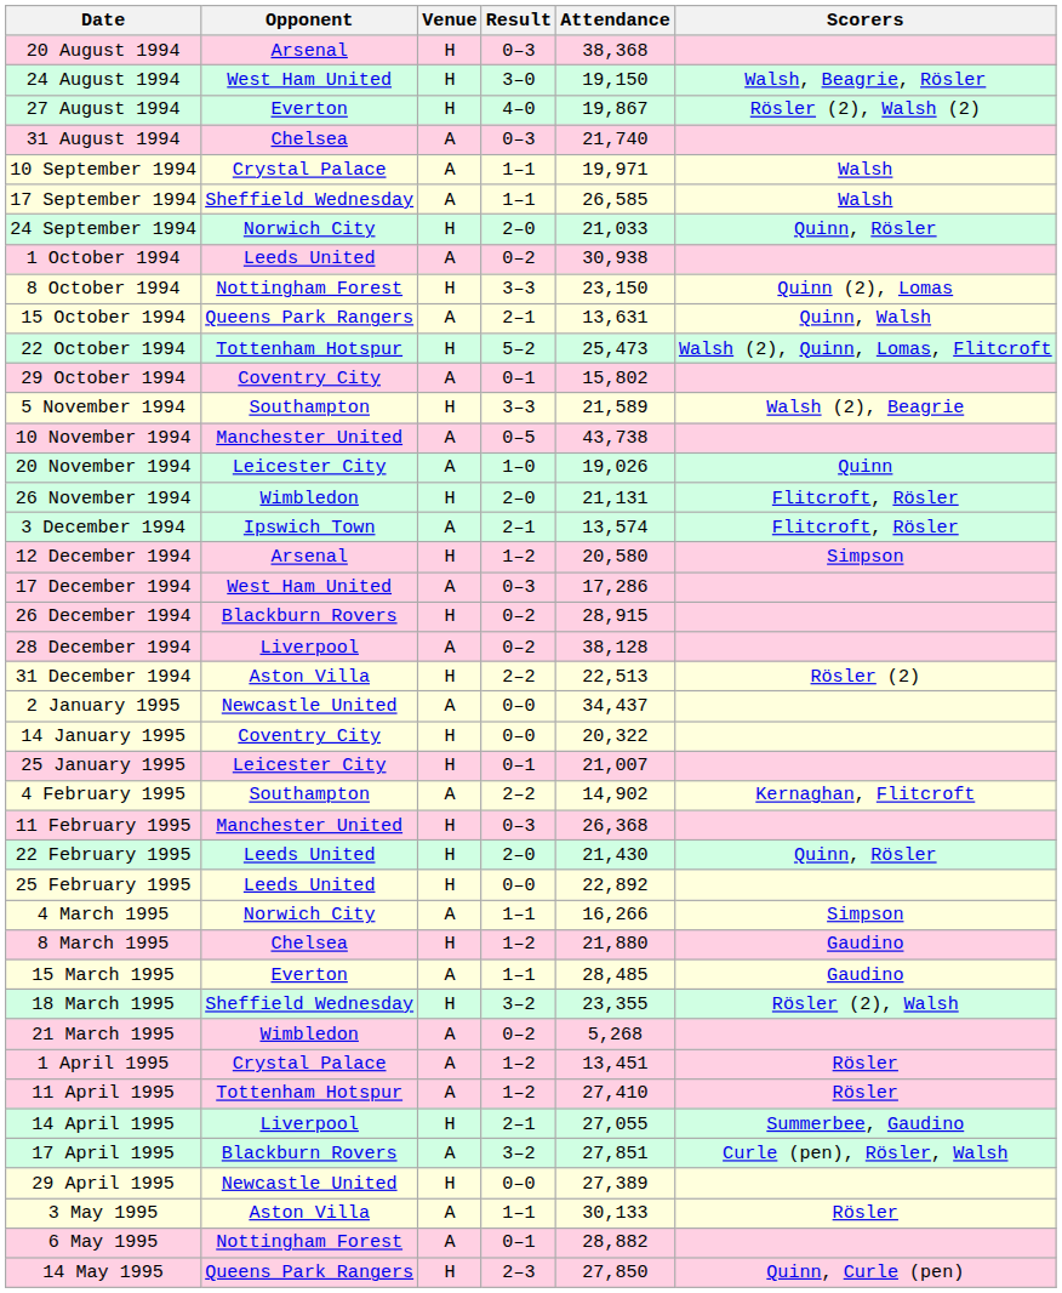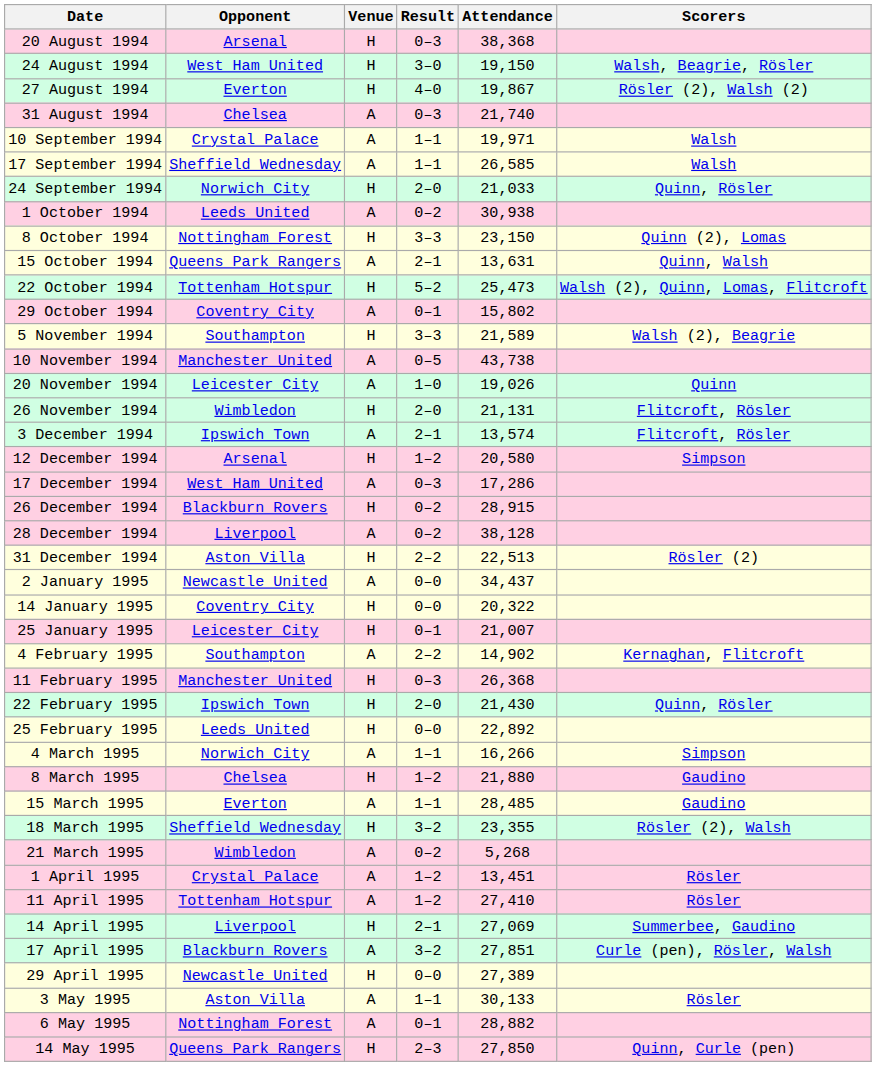 <table class="wikitable sortable" style="font-size:100%; text-align:center">
 <tr>
 <th>Date</th>
 <th>Opponent</th>
 <th>Venue</th>
 <th>Result</th>
 <th>Attendance</th>
 <th>Scorers</th>
 </tr>
 <tr style="background-color: #ffd0e3;">
 <td>20 August 1994</td>
 <td><a href='#'>Arsenal</a></td>
 <td>H</td>
 <td>0–3</td>
 <td>38,368</td>
 <td></td>
 </tr>
 <tr style="background-color: #d0ffe3;">
 <td>24 August 1994</td>
 <td><a href='#'>West Ham United</a></td>
 <td>H</td>
 <td>3–0</td>
 <td>19,150</td>
 <td><a href='#'>Walsh</a>, <a href='#'>Beagrie</a>, <a href='#'>Rösler</a></td>
 </tr>
 <tr style="background-color: #d0ffe3;">
 <td>27 August 1994</td>
 <td><a href='#'>Everton</a></td>
 <td>H</td>
 <td>4–0</td>
 <td>19,867</td>
 <td><a href='#'>Rösler</a> (2), <a href='#'>Walsh</a> (2)</td>
 </tr>
 <tr style="background-color: #ffd0e3;">
 <td>31 August 1994</td>
 <td><a href='#'>Chelsea</a></td>
 <td>A</td>
 <td>0–3</td>
 <td>21,740</td>
 <td></td>
 </tr>
 <tr style="background-color: #ffffdd;">
 <td>10 September 1994</td>
 <td><a href='#'>Crystal Palace</a></td>
 <td>A</td>
 <td>1–1</td>
 <td>19,971</td>
 <td><a href='#'>Walsh</a></td>
 </tr>
 <tr style="background-color: #ffffdd;">
 <td>17 September 1994</td>
 <td><a href='#'>Sheffield Wednesday</a></td>
 <td>A</td>
 <td>1–1</td>
 <td>26,585</td>
 <td><a href='#'>Walsh</a></td>
 </tr>
 <tr style="background-color: #d0ffe3;">
 <td>24 September 1994</td>
 <td><a href='#'>Norwich City</a></td>
 <td>H</td>
 <td>2–0</td>
 <td>21,033</td>
 <td><a href='#'>Quinn</a>, <a href='#'>Rösler</a></td>
 </tr>
 <tr style="background-color: #ffd0e3;">
 <td>1 October 1994</td>
 <td><a href='#'>Leeds United</a></td>
 <td>A</td>
 <td>0–2</td>
 <td>30,938</td>
 <td></td>
 </tr>
 <tr style="background-color: #ffffdd;">
 <td>8 October 1994</td>
 <td><a href='#'>Nottingham Forest</a></td>
 <td>H</td>
 <td>3–3</td>
 <td>23,150</td>
 <td><a href='#'>Quinn</a> (2), <a href='#'>Lomas</a></td>
 </tr>
 <tr style="background-color: #ffffdd;">
 <td>15 October 1994</td>
 <td><a href='#'>Queens Park Rangers</a></td>
 <td>A</td>
 <td>2–1</td>
 <td>13,631</td>
 <td><a href='#'>Quinn</a>, <a href='#'>Walsh</a></td>
 </tr>
 <tr style="background-color: #d0ffe3;">
 <td>22 October 1994</td>
 <td><a href='#'>Tottenham Hotspur</a></td>
 <td>H</td>
 <td>5–2</td>
 <td>25,473</td>
 <td><a href='#'>Walsh</a> (2), <a href='#'>Quinn</a>, <a href='#'>Lomas</a>, <a href='#'>Flitcroft</a></td>
 </tr>
 <tr style="background-color: #ffd0e3;">
 <td>29 October 1994</td>
 <td><a href='#'>Coventry City</a></td>
 <td>A</td>
 <td>0–1</td>
 <td>15,802</td>
 <td></td>
 </tr>
 <tr style="background-color: #ffffdd;">
 <td>5 November 1994</td>
 <td><a href='#'>Southampton</a></td>
 <td>H</td>
 <td>3–3</td>
 <td>21,589</td>
 <td><a href='#'>Walsh</a> (2), <a href='#'>Beagrie</a></td>
 </tr>
 <tr style="background-color: #ffd0e3;">
 <td>10 November 1994</td>
 <td><a href='#'>Manchester United</a></td>
 <td>A</td>
 <td>0–5</td>
 <td>43,738</td>
 <td></td>
 </tr>
 <tr style="background-color: #d0ffe3;">
 <td>20 November 1994</td>
 <td><a href='#'>Leicester City</a></td>
 <td>A</td>
 <td>1–0</td>
 <td>19,026</td>
 <td><a href='#'>Quinn</a></td>
 </tr>
 <tr style="background-color: #d0ffe3;">
 <td>26 November 1994</td>
 <td><a href='#'>Wimbledon</a></td>
 <td>H</td>
 <td>2–0</td>
 <td>21,131</td>
 <td><a href='#'>Flitcroft</a>, <a href='#'>Rösler</a></td>
 </tr>
 <tr style="background-color: #d0ffe3;">
 <td>3 December 1994</td>
 <td><a href='#'>Ipswich Town</a></td>
 <td>A</td>
 <td>2–1</td>
 <td>13,574</td>
 <td><a href='#'>Flitcroft</a>, <a href='#'>Rösler</a></td>
 </tr>
 <tr style="background-color: #ffd0e3;">
 <td>12 December 1994</td>
 <td><a href='#'>Arsenal</a></td>
 <td>H</td>
 <td>1–2</td>
 <td>20,580</td>
 <td><a href='#'>Simpson</a></td>
 </tr>
 <tr style="background-color: #ffd0e3;">
 <td>17 December 1994</td>
 <td><a href='#'>West Ham United</a></td>
 <td>A</td>
 <td>0–3</td>
 <td>17,286</td>
 <td></td>
 </tr>
 <tr style="background-color: #ffd0e3;">
 <td>26 December 1994</td>
 <td><a href='#'>Blackburn Rovers</a></td>
 <td>H</td>
 <td>0–2</td>
 <td>28,915</td>
 <td></td>
 </tr>
 <tr style="background-color: #ffd0e3;">
 <td>28 December 1994</td>
 <td><a href='#'>Liverpool</a></td>
 <td>A</td>
 <td>0–2</td>
 <td>38,128</td>
 <td></td>
 </tr>
 <tr style="background-color: #ffffdd;">
 <td>31 December 1994</td>
 <td><a href='#'>Aston Villa</a></td>
 <td>H</td>
 <td>2–2</td>
 <td>22,513</td>
 <td><a href='#'>Rösler</a> (2)</td>
 </tr>
 <tr style="background-color: #ffffdd;">
 <td>2 January 1995</td>
 <td><a href='#'>Newcastle United</a></td>
 <td>A</td>
 <td>0–0</td>
 <td>34,437</td>
 <td></td>
 </tr>
 <tr style="background-color: #ffffdd;">
 <td>14 January 1995</td>
 <td><a href='#'>Coventry City</a></td>
 <td>H</td>
 <td>0–0</td>
 <td>20,322</td>
 <td></td>
 </tr>
 <tr style="background-color: #ffd0e3;">
 <td>25 January 1995</td>
 <td><a href='#'>Leicester City</a></td>
 <td>H</td>
 <td>0–1</td>
 <td>21,007</td>
 <td></td>
 </tr>
 <tr style="background-color: #ffffdd;">
 <td>4 February 1995</td>
 <td><a href='#'>Southampton</a></td>
 <td>A</td>
 <td>2–2</td>
 <td>14,902</td>
 <td><a href='#'>Kernaghan</a>, <a href='#'>Flitcroft</a></td>
 </tr>
 <tr style="background-color: #ffd0e3;">
 <td>11 February 1995</td>
 <td><a href='#'>Manchester United</a></td>
 <td>H</td>
 <td>0–3</td>
 <td>26,368</td>
 <td></td>
 </tr>
 <tr style="background-color: #d0ffe3;">
 <td>22 February 1995</td>
-<td><a href='#'>Leeds United</a></td>
+<td><a href='#'>Ipswich Town</a></td>
 <td>H</td>
 <td>2–0</td>
 <td>21,430</td>
 <td><a href='#'>Quinn</a>, <a href='#'>Rösler</a></td>
 </tr>
 <tr style="background-color: #ffffdd;">
 <td>25 February 1995</td>
 <td><a href='#'>Leeds United</a></td>
 <td>H</td>
 <td>0–0</td>
 <td>22,892</td>
 <td></td>
 </tr>
 <tr style="background-color: #ffffdd;">
 <td>4 March 1995</td>
 <td><a href='#'>Norwich City</a></td>
 <td>A</td>
 <td>1–1</td>
 <td>16,266</td>
 <td><a href='#'>Simpson</a></td>
 </tr>
 <tr style="background-color: #ffd0e3;">
 <td>8 March 1995</td>
 <td><a href='#'>Chelsea</a></td>
 <td>H</td>
 <td>1–2</td>
 <td>21,880</td>
 <td><a href='#'>Gaudino</a></td>
 </tr>
 <tr style="background-color: #ffffdd;">
 <td>15 March 1995</td>
 <td><a href='#'>Everton</a></td>
 <td>A</td>
 <td>1–1</td>
 <td>28,485</td>
 <td><a href='#'>Gaudino</a></td>
 </tr>
 <tr style="background-color: #d0ffe3;">
 <td>18 March 1995</td>
 <td><a href='#'>Sheffield Wednesday</a></td>
 <td>H</td>
 <td>3–2</td>
 <td>23,355</td>
 <td><a href='#'>Rösler</a> (2), <a href='#'>Walsh</a></td>
 </tr>
 <tr style="background-color: #ffd0e3;">
 <td>21 March 1995</td>
 <td><a href='#'>Wimbledon</a></td>
 <td>A</td>
 <td>0–2</td>
 <td>5,268</td>
 <td></td>
 </tr>
 <tr style="background-color: #ffd0e3;">
 <td>1 April 1995</td>
 <td><a href='#'>Crystal Palace</a></td>
 <td>A</td>
 <td>1–2</td>
 <td>13,451</td>
 <td><a href='#'>Rösler</a></td>
 </tr>
 <tr style="background-color: #ffd0e3;">
 <td>11 April 1995</td>
 <td><a href='#'>Tottenham Hotspur</a></td>
 <td>A</td>
 <td>1–2</td>
 <td>27,410</td>
 <td><a href='#'>Rösler</a></td>
 </tr>
 <tr style="background-color: #d0ffe3;">
 <td>14 April 1995</td>
 <td><a href='#'>Liverpool</a></td>
 <td>H</td>
 <td>2–1</td>
-<td>27,055</td>
+<td>27,069</td>
 <td><a href='#'>Summerbee</a>, <a href='#'>Gaudino</a></td>
 </tr>
 <tr style="background-color: #d0ffe3;">
 <td>17 April 1995</td>
 <td><a href='#'>Blackburn Rovers</a></td>
 <td>A</td>
 <td>3–2</td>
 <td>27,851</td>
 <td><a href='#'>Curle</a> (pen), <a href='#'>Rösler</a>, <a href='#'>Walsh</a></td>
 </tr>
 <tr style="background-color: #ffffdd;">
 <td>29 April 1995</td>
 <td><a href='#'>Newcastle United</a></td>
 <td>H</td>
 <td>0–0</td>
 <td>27,389</td>
 <td></td>
 </tr>
 <tr style="background-color: #ffffdd;">
 <td>3 May 1995</td>
 <td><a href='#'>Aston Villa</a></td>
 <td>A</td>
 <td>1–1</td>
 <td>30,133</td>
 <td><a href='#'>Rösler</a></td>
 </tr>
 <tr style="background-color: #ffd0e3;">
 <td>6 May 1995</td>
 <td><a href='#'>Nottingham Forest</a></td>
 <td>A</td>
 <td>0–1</td>
 <td>28,882</td>
 <td></td>
 </tr>
 <tr style="background-color: #ffd0e3;">
 <td>14 May 1995</td>
 <td><a href='#'>Queens Park Rangers</a></td>
 <td>H</td>
 <td>2–3</td>
 <td>27,850</td>
 <td><a href='#'>Quinn</a>, <a href='#'>Curle</a> (pen)</td>
 </tr>
 </table>
